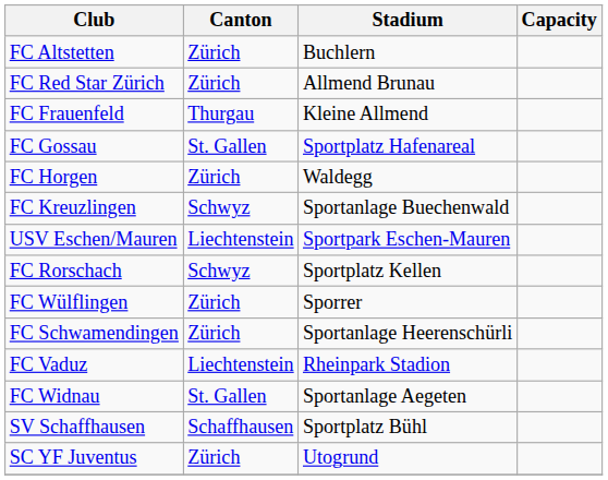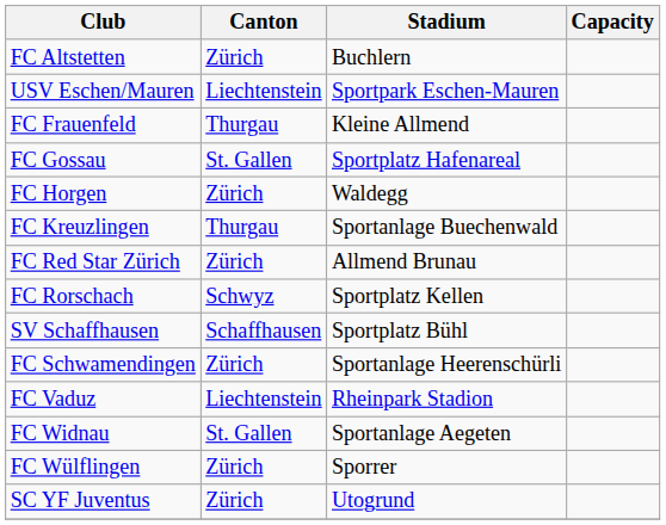 <table class="wikitable">
 <tr>
 <th>Club</th>
 <th>Canton</th>
 <th>Stadium</th>
 <th>Capacity</th>
 </tr>
 <tr>
 <td><a href='#'>FC Altstetten</a></td>
 <td><a href='#'>Zürich</a></td>
 <td>Buchlern</td>
 <td></td>
 </tr>
 <tr>
-<td><a href='#'>FC Red Star Zürich</a></td>
-<td><a href='#'>Zürich</a></td>
-<td>Allmend Brunau</td>
+<td><a href='#'>USV Eschen/Mauren</a></td>
+<td> <a href='#'>Liechtenstein</a></td>
+<td><a href='#'>Sportpark Eschen-Mauren</a></td>
 <td></td>
 </tr>
 <tr>
 <td><a href='#'>FC Frauenfeld</a></td>
 <td><a href='#'>Thurgau</a></td>
 <td>Kleine Allmend</td>
 <td></td>
 </tr>
 <tr>
 <td><a href='#'>FC Gossau</a></td>
 <td><a href='#'>St. Gallen</a></td>
 <td><a href='#'>Sportplatz Hafenareal</a></td>
 <td></td>
 </tr>
 <tr>
 <td><a href='#'>FC Horgen</a></td>
 <td><a href='#'>Zürich</a></td>
 <td>Waldegg</td>
 <td></td>
 </tr>
 <tr>
 <td><a href='#'>FC Kreuzlingen</a></td>
-<td><a href='#'>Schwyz</a></td>
+<td><a href='#'>Thurgau</a></td>
 <td>Sportanlage Buechenwald</td>
 <td></td>
 </tr>
 <tr>
-<td><a href='#'>USV Eschen/Mauren</a></td>
-<td> <a href='#'>Liechtenstein</a></td>
-<td><a href='#'>Sportpark Eschen-Mauren</a></td>
+<td><a href='#'>FC Red Star Zürich</a></td>
+<td><a href='#'>Zürich</a></td>
+<td>Allmend Brunau</td>
 <td></td>
 </tr>
 <tr>
 <td><a href='#'>FC Rorschach</a></td>
 <td><a href='#'>Schwyz</a></td>
 <td>Sportplatz Kellen</td>
 <td></td>
 </tr>
 <tr>
-<td><a href='#'>FC Wülflingen</a></td>
-<td><a href='#'>Zürich</a></td>
-<td>Sporrer</td>
+<td><a href='#'>SV Schaffhausen</a></td>
+<td><a href='#'>Schaffhausen</a></td>
+<td>Sportplatz Bühl</td>
 <td></td>
 </tr>
 <tr>
 <td><a href='#'>FC Schwamendingen</a></td>
 <td><a href='#'>Zürich</a></td>
 <td>Sportanlage Heerenschürli</td>
 <td></td>
 </tr>
 <tr>
 <td><a href='#'>FC Vaduz</a></td>
 <td> <a href='#'>Liechtenstein</a></td>
 <td><a href='#'>Rheinpark Stadion</a></td>
 <td></td>
 </tr>
 <tr>
 <td><a href='#'>FC Widnau</a></td>
 <td><a href='#'>St. Gallen</a></td>
 <td>Sportanlage Aegeten</td>
 <td></td>
 </tr>
 <tr>
-<td><a href='#'>SV Schaffhausen</a></td>
-<td><a href='#'>Schaffhausen</a></td>
-<td>Sportplatz Bühl</td>
+<td><a href='#'>FC Wülflingen</a></td>
+<td><a href='#'>Zürich</a></td>
+<td>Sporrer</td>
 <td></td>
 </tr>
 <tr>
 <td><a href='#'>SC YF Juventus</a></td>
 <td><a href='#'>Zürich</a></td>
 <td><a href='#'>Utogrund</a></td>
 <td></td>
 </tr>
 <tr>
 </tr>
 </table>
